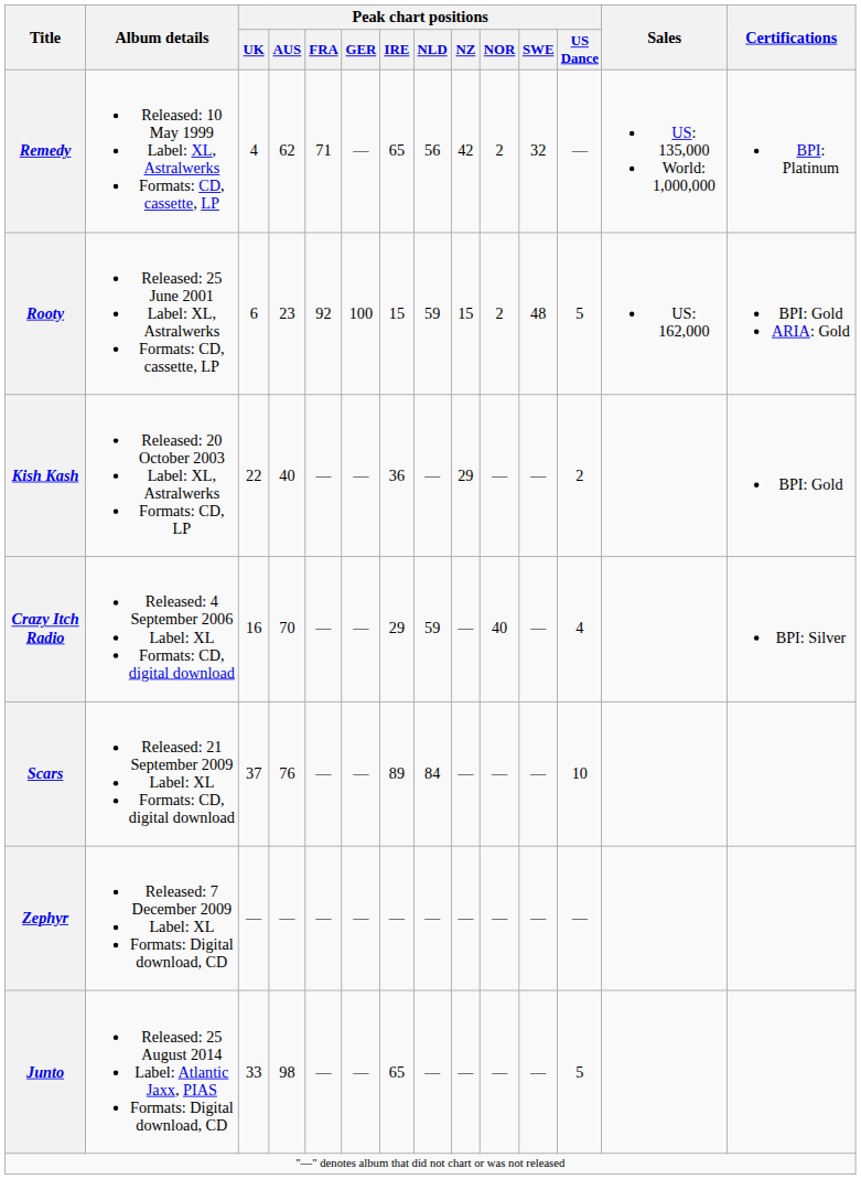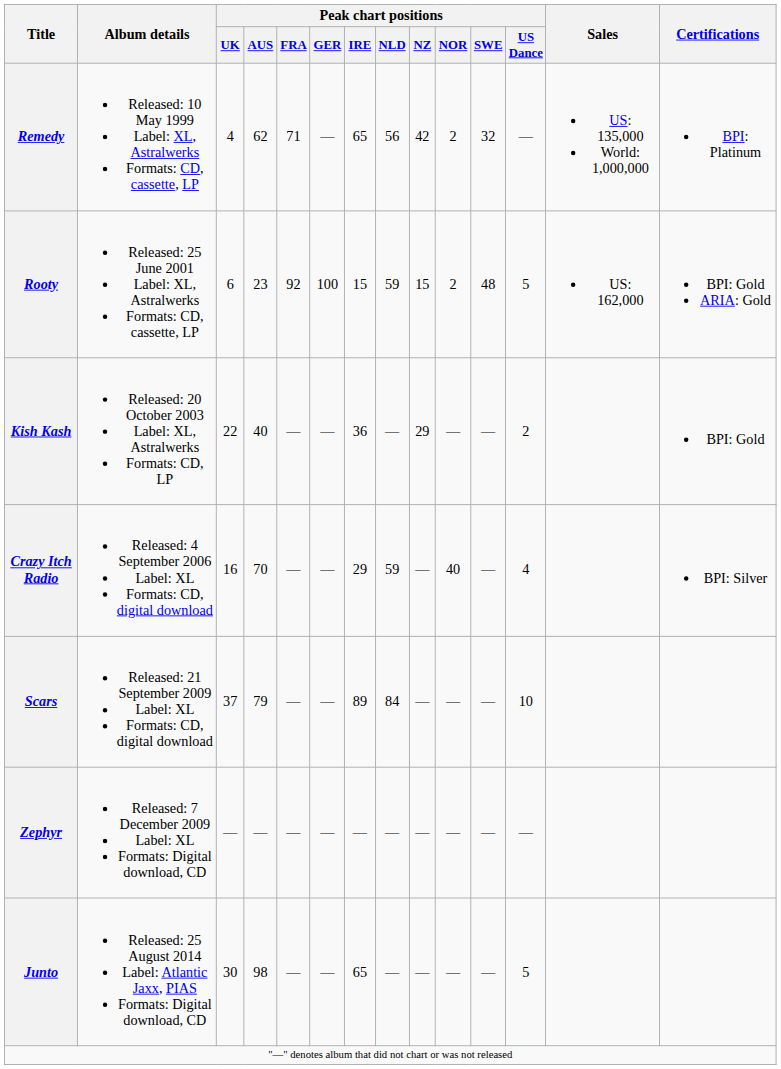 <table class="wikitable plainrowheaders" style="text-align:center;">
 <tr>
 <th scope="col" rowspan="2" style="width:11em;">Title</th>
 <th scope="col" rowspan="2" style="width:18em;">Album details</th>
 <th scope="col" colspan="10">Peak chart positions</th>
 <th scope="col" rowspan="2" style="width:12em;">Sales</th>
 <th scope="col" rowspan="2" style="width:15em;"><a href='#'>Certifications</a></th>
 </tr>
 <tr>
 <th scope="col" style="width:2.5em;font-size:90%;"><a href='#'>UK</a><br></th>
 <th scope="col" style="width:2.5em;font-size:90%;"><a href='#'>AUS</a><br></th>
 <th scope="col" style="width:2.5em;font-size:90%;"><a href='#'>FRA</a><br></th>
 <th scope="col" style="width:2.5em;font-size:90%;"><a href='#'>GER</a><br></th>
 <th scope="col" style="width:2.5em;font-size:90%;"><a href='#'>IRE</a><br></th>
 <th scope="col" style="width:2.5em;font-size:90%;"><a href='#'>NLD</a><br></th>
 <th scope="col" style="width:2.5em;font-size:90%;"><a href='#'>NZ</a><br></th>
 <th scope="col" style="width:2.5em;font-size:90%;"><a href='#'>NOR</a><br></th>
 <th scope="col" style="width:2.5em;font-size:90%;"><a href='#'>SWE</a><br></th>
 <th scope="col" style="width:2.5em;font-size:90%;"><a href='#'>US Dance</a><br></th>
 </tr>
 <tr>
 <th scope="row"><em><a href='#'>Remedy</a></em></th>
 <td><br><ul><li>Released: 10 May 1999</li><li>Label: <a href='#'>XL</a>, <a href='#'>Astralwerks</a></li><li>Formats: <a href='#'>CD</a>, <a href='#'>cassette</a>, <a href='#'>LP</a></li></ul></td>
 <td>4</td>
 <td>62</td>
 <td>71</td>
 <td>—</td>
 <td>65</td>
 <td>56</td>
 <td>42</td>
 <td>2</td>
 <td>32</td>
 <td>—</td>
 <td><br><ul><li><a href='#'>US</a>: 135,000</li><li>World: 1,000,000</li></ul></td>
 <td><br><ul><li><a href='#'>BPI</a>: Platinum</li></ul></td>
 </tr>
 <tr>
 <th scope="row"><em><a href='#'>Rooty</a></em></th>
 <td><br><ul><li>Released: 25 June 2001</li><li>Label: XL, Astralwerks</li><li>Formats: CD, cassette, LP</li></ul></td>
 <td>6</td>
 <td>23</td>
 <td>92</td>
 <td>100</td>
 <td>15</td>
 <td>59</td>
 <td>15</td>
 <td>2</td>
 <td>48</td>
 <td>5</td>
 <td><br><ul><li>US: 162,000</li></ul></td>
 <td><br><ul><li>BPI: Gold</li><li><a href='#'>ARIA</a>: Gold</li></ul></td>
 </tr>
 <tr>
 <th scope="row"><em><a href='#'>Kish Kash</a></em></th>
 <td><br><ul><li>Released: 20 October 2003</li><li>Label: XL, Astralwerks</li><li>Formats: CD, LP</li></ul></td>
 <td>22</td>
 <td>40</td>
 <td>—</td>
 <td>—</td>
 <td>36</td>
 <td>—</td>
 <td>29</td>
 <td>—</td>
 <td>—</td>
 <td>2</td>
 <td></td>
 <td><br><ul><li>BPI: Gold</li></ul></td>
 </tr>
 <tr>
 <th scope="row"><em><a href='#'>Crazy Itch Radio</a></em></th>
 <td><br><ul><li>Released: 4 September 2006</li><li>Label: XL</li><li>Formats: CD, <a href='#'>digital download</a></li></ul></td>
 <td>16</td>
 <td>70</td>
 <td>—</td>
 <td>—</td>
 <td>29</td>
 <td>59</td>
 <td>—</td>
 <td>40</td>
 <td>—</td>
 <td>4</td>
 <td></td>
 <td><br><ul><li>BPI: Silver</li></ul></td>
 </tr>
 <tr>
 <th scope="row"><em><a href='#'>Scars</a></em></th>
 <td><br><ul><li>Released: 21 September 2009</li><li>Label: XL</li><li>Formats: CD, digital download</li></ul></td>
 <td>37</td>
-<td>76</td>
+<td>79</td>
 <td>—</td>
 <td>—</td>
 <td>89</td>
 <td>84</td>
 <td>—</td>
 <td>—</td>
 <td>—</td>
 <td>10</td>
 <td></td>
 <td></td>
 </tr>
 <tr>
 <th scope="row"><em><a href='#'>Zephyr</a></em></th>
 <td><br><ul><li>Released: 7 December 2009</li><li>Label: XL</li><li>Formats: Digital download, CD</li></ul></td>
 <td>—</td>
 <td>—</td>
 <td>—</td>
 <td>—</td>
 <td>—</td>
 <td>—</td>
 <td>—</td>
 <td>—</td>
 <td>—</td>
 <td>—</td>
 <td></td>
 <td></td>
 </tr>
 <tr>
 <th scope="row"><em><a href='#'>Junto</a></em></th>
 <td><br><ul><li>Released: 25 August 2014</li><li>Label: <a href='#'>Atlantic Jaxx</a>, <a href='#'>PIAS</a></li><li>Formats: Digital download, CD</li></ul></td>
-<td>33</td>
+<td>30</td>
 <td>98</td>
 <td>—</td>
 <td>—</td>
 <td>65</td>
 <td>—</td>
 <td>—</td>
 <td>—</td>
 <td>—</td>
 <td>5</td>
 <td></td>
 <td></td>
 </tr>
 <tr>
 <td colspan="14" style="font-size:9pt">"—" denotes album that did not chart or was not released</td>
 </tr>
 </table>
